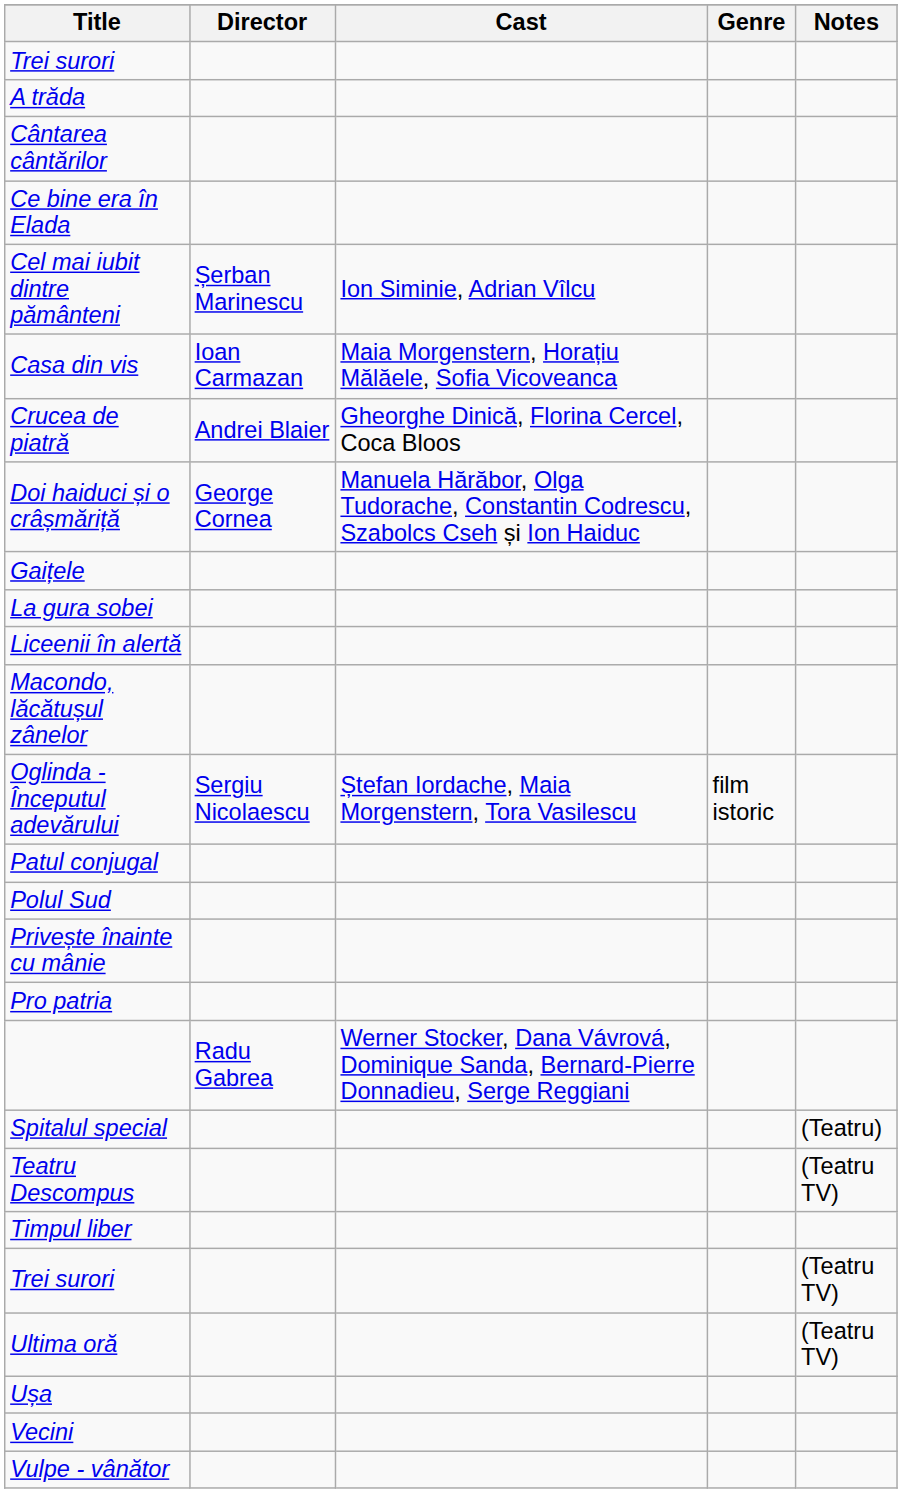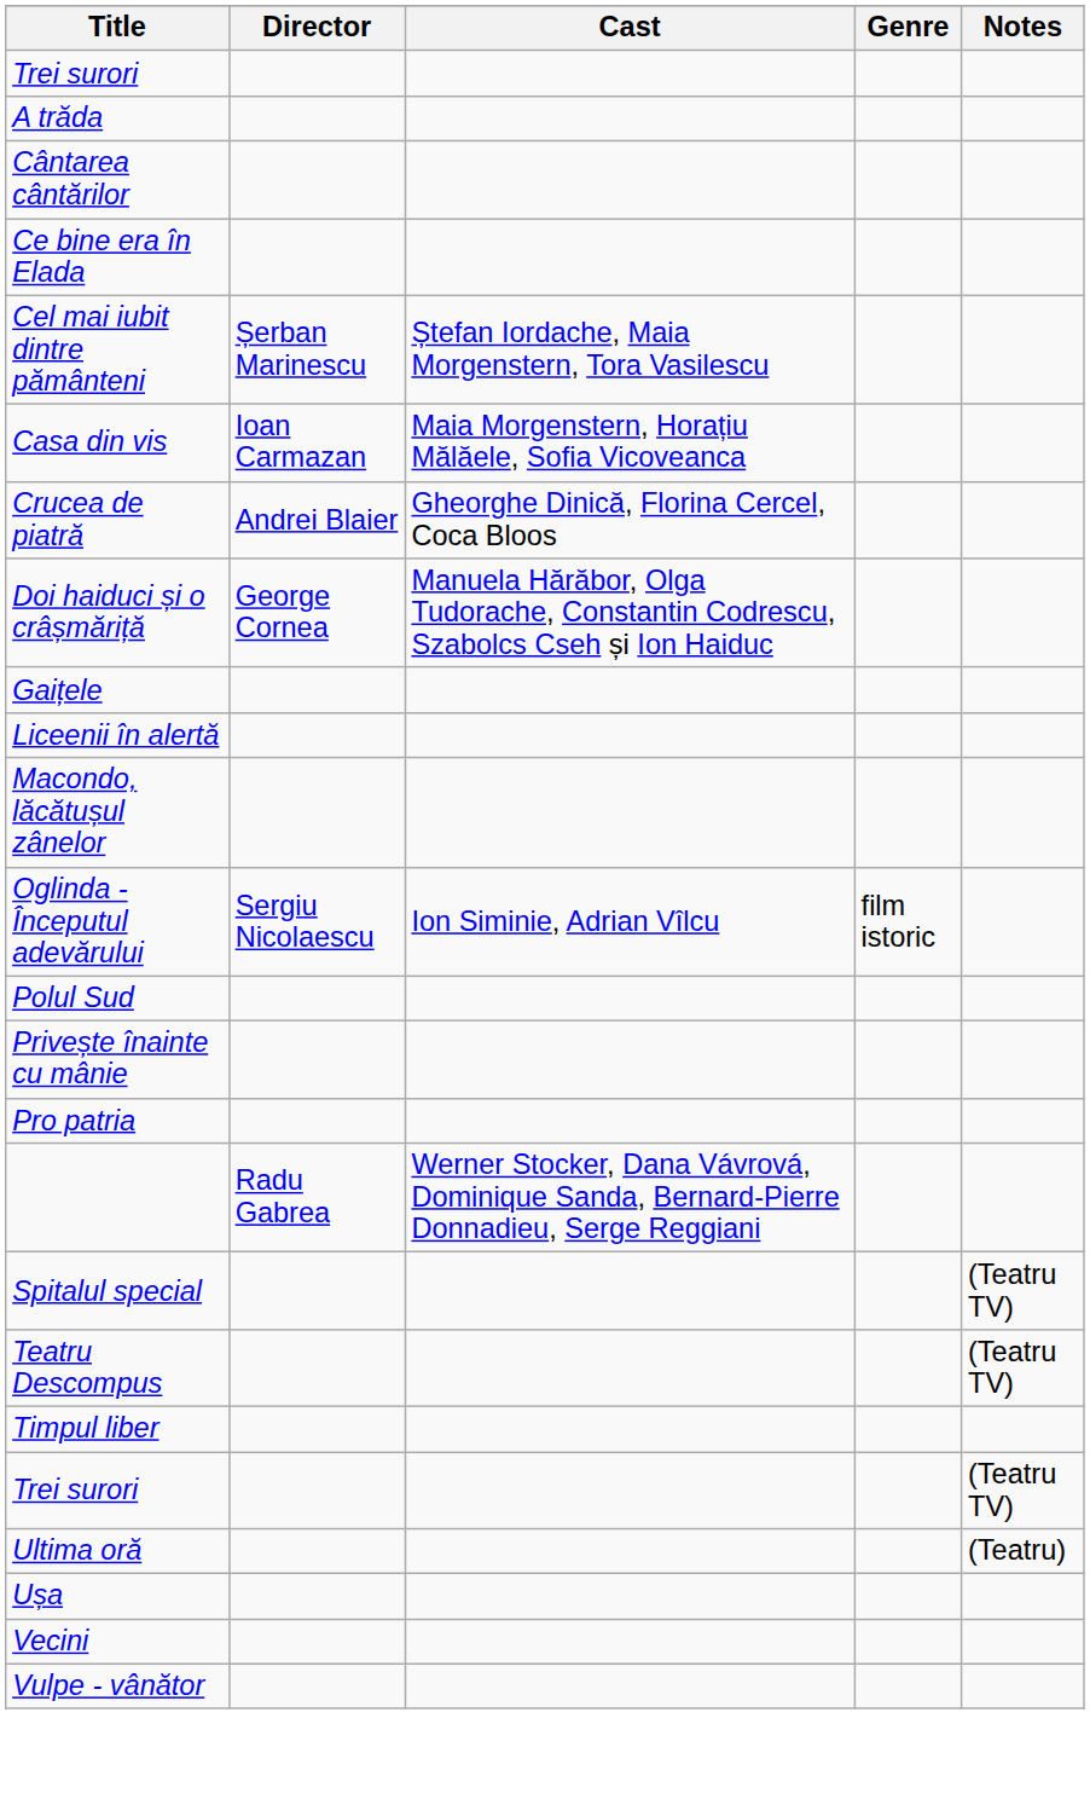 <table class="wikitable">
 <tr>
 </tr>
 <tr>
 <th>Title</th>
 <th>Director</th>
 <th>Cast</th>
 <th>Genre</th>
 <th>Notes</th>
 </tr>
 <tr>
 <td><em><a href='#'>Trei surori</a></em></td>
 <td></td>
 <td></td>
 <td></td>
 <td></td>
 </tr>
 <tr>
 <td><em><a href='#'>A trăda</a></em></td>
 <td></td>
 <td></td>
 <td></td>
 <td></td>
 </tr>
 <tr>
 <td><em><a href='#'>Cântarea cântărilor</a></em></td>
 <td></td>
 <td></td>
 <td></td>
 <td></td>
 </tr>
 <tr>
 <td><em><a href='#'>Ce bine era în Elada</a></em></td>
 <td></td>
 <td></td>
 <td></td>
 <td></td>
 </tr>
 <tr>
 <td><em><a href='#'>Cel mai iubit dintre pământeni</a></em></td>
 <td><a href='#'>Șerban Marinescu</a></td>
-<td><a href='#'>Ion Siminie</a>, <a href='#'>Adrian Vîlcu</a></td>
+<td><a href='#'>Ștefan Iordache</a>, <a href='#'>Maia Morgenstern</a>, <a href='#'>Tora Vasilescu</a></td>
 <td></td>
 <td></td>
 </tr>
 <tr>
 <td><em><a href='#'>Casa din vis</a></em></td>
 <td><a href='#'>Ioan Carmazan</a></td>
 <td><a href='#'>Maia Morgenstern</a>, <a href='#'>Horațiu Mălăele</a>, <a href='#'>Sofia Vicoveanca</a></td>
 <td></td>
 <td></td>
 </tr>
 <tr>
 <td><em><a href='#'>Crucea de piatră</a></em></td>
 <td><a href='#'>Andrei Blaier</a></td>
 <td><a href='#'>Gheorghe Dinică</a>, <a href='#'>Florina Cercel</a>, Coca Bloos</td>
 <td></td>
 <td></td>
 </tr>
 <tr>
 <td><em><a href='#'>Doi haiduci și o crâșmăriță</a></em></td>
 <td><a href='#'>George Cornea</a></td>
 <td><a href='#'>Manuela Hărăbor</a>, <a href='#'>Olga Tudorache</a>, <a href='#'>Constantin Codrescu</a>, <a href='#'>Szabolcs Cseh</a> și <a href='#'>Ion Haiduc</a></td>
 <td></td>
 <td></td>
 </tr>
 <tr>
 <td><em><a href='#'>Gaițele</a></em></td>
 <td></td>
 <td></td>
 <td></td>
 <td></td>
 </tr>
 <tr>
-<td><em><a href='#'>La gura sobei</a></em></td>
-<td></td>
-<td></td>
-<td></td>
-<td></td>
-</tr>
-<tr>
 <td><em><a href='#'>Liceenii în alertă</a></em></td>
 <td></td>
 <td></td>
 <td></td>
 <td></td>
 </tr>
 <tr>
 <td><em><a href='#'>Macondo, lăcătușul zânelor</a></em></td>
 <td></td>
 <td></td>
 <td></td>
 <td></td>
 </tr>
 <tr>
 <td><em><a href='#'>Oglinda - Începutul adevărului</a></em></td>
 <td><a href='#'>Sergiu Nicolaescu</a></td>
-<td><a href='#'>Ștefan Iordache</a>, <a href='#'>Maia Morgenstern</a>, <a href='#'>Tora Vasilescu</a></td>
+<td><a href='#'>Ion Siminie</a>, <a href='#'>Adrian Vîlcu</a></td>
 <td>film istoric</td>
-<td></td>
-</tr>
-<tr>
-<td><em><a href='#'>Patul conjugal</a></em></td>
-<td></td>
-<td></td>
-<td></td>
 <td></td>
 </tr>
 <tr>
 <td><em><a href='#'>Polul Sud</a></em></td>
 <td></td>
 <td></td>
 <td></td>
 <td></td>
 </tr>
 <tr>
 <td><em><a href='#'>Privește înainte cu mânie</a></em></td>
 <td></td>
 <td></td>
 <td></td>
 <td></td>
 </tr>
 <tr>
 <td><em><a href='#'>Pro patria</a></em></td>
 <td></td>
 <td></td>
 <td></td>
 <td></td>
 </tr>
 <tr>
 <td><em></em></td>
 <td><a href='#'>Radu Gabrea</a></td>
 <td><a href='#'>Werner Stocker</a>, <a href='#'>Dana Vávrová</a>, <a href='#'>Dominique Sanda</a>, <a href='#'>Bernard-Pierre Donnadieu</a>, <a href='#'>Serge Reggiani</a></td>
 <td></td>
 <td></td>
 </tr>
 <tr>
 <td><em><a href='#'>Spitalul special</a></em></td>
 <td></td>
 <td></td>
 <td></td>
-<td>(Teatru)</td>
+<td>(Teatru TV)</td>
 </tr>
 <tr>
 <td><em><a href='#'>Teatru Descompus</a></em></td>
 <td></td>
 <td></td>
 <td></td>
 <td>(Teatru TV)</td>
 </tr>
 <tr>
 <td><em><a href='#'>Timpul liber</a></em></td>
 <td></td>
 <td></td>
 <td></td>
 <td></td>
 </tr>
 <tr>
 <td><em><a href='#'>Trei surori</a></em></td>
 <td></td>
 <td></td>
 <td></td>
 <td>(Teatru TV)</td>
 </tr>
 <tr>
 <td><em><a href='#'>Ultima oră</a></em></td>
 <td></td>
 <td></td>
 <td></td>
-<td>(Teatru TV)</td>
+<td>(Teatru)</td>
 </tr>
 <tr>
 <td><em><a href='#'>Ușa</a></em></td>
 <td></td>
 <td></td>
 <td></td>
 <td></td>
 </tr>
 <tr>
 <td><em><a href='#'>Vecini</a></em></td>
 <td></td>
 <td></td>
 <td></td>
 <td></td>
 </tr>
 <tr>
 <td><em><a href='#'>Vulpe - vânător</a></em></td>
 <td></td>
 <td></td>
 <td></td>
 <td></td>
 </tr>
 </table>
